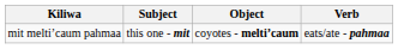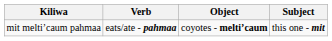 <table class="wikitable">
 <tr>
 <th>Kiliwa</th>
+<th>Verb</th>
+<th>Object</th>
 <th>Subject</th>
-<th>Object</th>
-<th>Verb</th>
 </tr>
 <tr>
 <td>mit melti’caum pahmaa</td>
+<td>eats/ate - <strong><em>pahmaa</em></strong></td>
+<td>coyotes - <strong>melti’caum</strong></td>
 <td>this one - <strong><em>mit</em></strong></td>
-<td>coyotes - <strong>melti’caum</strong></td>
-<td>eats/ate - <strong><em>pahmaa</em></strong></td>
 </tr>
 </table>
